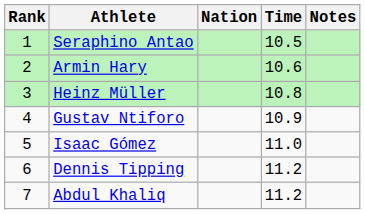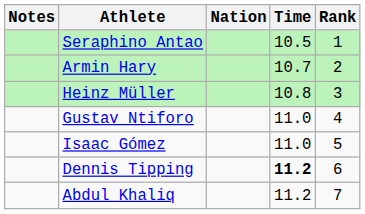 <table class="wikitable sortable" style="text-align:center">
 <tr>
-<th>Rank</th>
+<th>Notes</th>
 <th>Athlete</th>
 <th>Nation</th>
 <th>Time</th>
-<th>Notes</th>
+<th>Rank</th>
 </tr>
 <tr bgcolor=bbf3bb>
-<td>1</td>
+<td></td>
 <td align=left><a href='#'>Seraphino Antao</a></td>
 <td align=left></td>
 <td>10.5</td>
-<td></td>
+<td>1</td>
 </tr>
 <tr bgcolor=bbf3bb>
-<td>2</td>
+<td></td>
 <td align=left><a href='#'>Armin Hary</a></td>
 <td align=left></td>
-<td>10.6</td>
-<td></td>
+<td>10.7</td>
+<td>2</td>
 </tr>
 <tr bgcolor=bbf3bb>
-<td>3</td>
+<td></td>
 <td align=left><a href='#'>Heinz Müller</a></td>
 <td align=left></td>
 <td>10.8</td>
-<td></td>
+<td>3</td>
 </tr>
 <tr>
-<td>4</td>
+<td></td>
 <td align=left><a href='#'>Gustav Ntiforo</a></td>
 <td align=left></td>
-<td>10.9</td>
-<td></td>
+<td>11.0</td>
+<td>4</td>
 </tr>
 <tr>
-<td>5</td>
+<td></td>
 <td align=left><a href='#'>Isaac Gómez</a></td>
 <td align=left></td>
 <td>11.0</td>
-<td></td>
+<td>5</td>
 </tr>
 <tr>
-<td>6</td>
+<td></td>
 <td align=left><a href='#'>Dennis Tipping</a></td>
 <td align=left></td>
-<td>11.2</td>
-<td></td>
+<td><strong>11.2</strong></td>
+<td>6</td>
 </tr>
 <tr>
-<td>7</td>
+<td></td>
 <td align=left><a href='#'>Abdul Khaliq</a></td>
 <td align=left></td>
 <td>11.2</td>
-<td></td>
+<td>7</td>
 </tr>
 </table>
